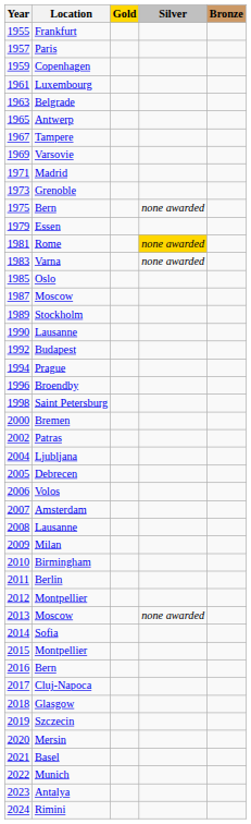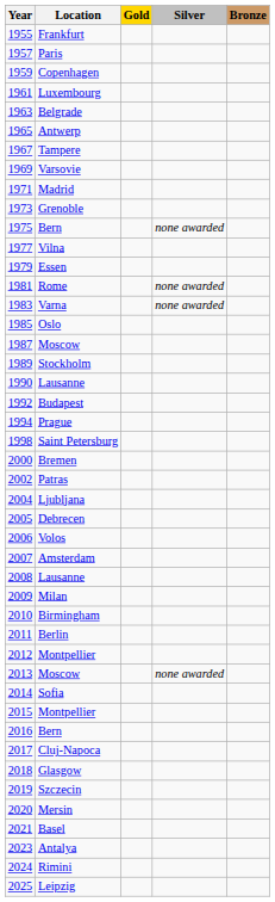 <table class="wikitable">
 <tr>
 <th>Year</th>
 <th>Location</th>
 <th style="background-color:gold;">Gold</th>
 <th style="background-color:silver;">Silver</th>
 <th style="background-color:#cc9966;">Bronze</th>
 </tr>
 <tr>
 <td><a href='#'>1955</a></td>
 <td> <a href='#'>Frankfurt</a></td>
 <td></td>
 <td></td>
 <td></td>
 </tr>
 <tr>
 <td><a href='#'>1957</a></td>
 <td> <a href='#'>Paris</a></td>
 <td></td>
 <td></td>
 <td></td>
 </tr>
 <tr>
 <td><a href='#'>1959</a></td>
 <td> <a href='#'>Copenhagen</a></td>
 <td></td>
 <td></td>
 <td></td>
 </tr>
 <tr>
 <td><a href='#'>1961</a></td>
 <td> <a href='#'>Luxembourg</a></td>
 <td></td>
 <td></td>
 <td></td>
 </tr>
 <tr>
 <td><a href='#'>1963</a></td>
 <td> <a href='#'>Belgrade</a></td>
 <td></td>
 <td></td>
 <td></td>
 </tr>
 <tr>
 <td><a href='#'>1965</a></td>
 <td> <a href='#'>Antwerp</a></td>
 <td></td>
 <td></td>
 <td></td>
 </tr>
 <tr>
 <td><a href='#'>1967</a></td>
 <td> <a href='#'>Tampere</a></td>
 <td></td>
 <td></td>
 <td></td>
 </tr>
 <tr>
 <td><a href='#'>1969</a></td>
 <td> <a href='#'>Varsovie</a></td>
 <td></td>
 <td></td>
 <td></td>
 </tr>
 <tr>
 <td><a href='#'>1971</a></td>
 <td> <a href='#'>Madrid</a></td>
 <td></td>
 <td></td>
 <td></td>
 </tr>
 <tr>
 <td><a href='#'>1973</a></td>
 <td> <a href='#'>Grenoble</a></td>
 <td></td>
 <td></td>
 <td></td>
 </tr>
 <tr>
 <td><a href='#'>1975</a></td>
 <td> <a href='#'>Bern</a></td>
 <td><br></td>
 <td><em>none awarded</em></td>
 <td></td>
 </tr>
 <tr>
+<td><a href='#'>1977</a></td>
+<td> <a href='#'>Vilna</a></td>
+<td></td>
+<td></td>
+<td></td>
+</tr>
+<tr>
 <td><a href='#'>1979</a></td>
 <td> <a href='#'>Essen</a></td>
 <td></td>
 <td></td>
 <td></td>
 </tr>
 <tr>
 <td><a href='#'>1981</a></td>
 <td> <a href='#'>Rome</a></td>
 <td> <br> </td>
-<td style="background: gold;"><em>none awarded</em></td>
+<td><em>none awarded</em></td>
 <td></td>
 </tr>
 <tr>
 <td><a href='#'>1983</a></td>
 <td> <a href='#'>Varna</a></td>
 <td> <br> </td>
 <td><em>none awarded</em></td>
 <td></td>
 </tr>
 <tr>
 <td><a href='#'>1985</a></td>
 <td> <a href='#'>Oslo</a></td>
 <td></td>
 <td></td>
 <td></td>
 </tr>
 <tr>
 <td><a href='#'>1987</a></td>
 <td> <a href='#'>Moscow</a></td>
 <td></td>
 <td></td>
 <td></td>
 </tr>
 <tr>
 <td><a href='#'>1989</a></td>
 <td> <a href='#'>Stockholm</a></td>
 <td></td>
 <td></td>
 <td></td>
 </tr>
 <tr>
 <td><a href='#'>1990</a></td>
 <td> <a href='#'>Lausanne</a></td>
 <td></td>
 <td></td>
 <td></td>
 </tr>
 <tr>
 <td><a href='#'>1992</a></td>
 <td> <a href='#'>Budapest</a></td>
 <td></td>
 <td></td>
 <td></td>
 </tr>
 <tr>
 <td><a href='#'>1994</a></td>
 <td> <a href='#'>Prague</a></td>
-<td></td>
-<td></td>
-<td></td>
-</tr>
-<tr>
-<td><a href='#'>1996</a></td>
-<td> <a href='#'>Broendby</a></td>
 <td></td>
 <td></td>
 <td></td>
 </tr>
 <tr>
 <td><a href='#'>1998</a></td>
 <td> <a href='#'>Saint Petersburg</a></td>
 <td></td>
 <td></td>
 <td></td>
 </tr>
 <tr>
 <td><a href='#'>2000</a></td>
 <td> <a href='#'>Bremen</a></td>
 <td></td>
 <td></td>
 <td></td>
 </tr>
 <tr>
 <td><a href='#'>2002</a></td>
 <td> <a href='#'>Patras</a></td>
 <td></td>
 <td></td>
 <td></td>
 </tr>
 <tr>
 <td><a href='#'>2004</a></td>
 <td> <a href='#'>Ljubljana</a></td>
 <td></td>
 <td></td>
 <td></td>
 </tr>
 <tr>
 <td><a href='#'>2005</a></td>
 <td> <a href='#'>Debrecen</a></td>
 <td></td>
 <td></td>
 <td></td>
 </tr>
 <tr>
 <td><a href='#'>2006</a></td>
 <td> <a href='#'>Volos</a></td>
 <td></td>
 <td></td>
 <td></td>
 </tr>
 <tr>
 <td><a href='#'>2007</a></td>
 <td> <a href='#'>Amsterdam</a></td>
 <td></td>
 <td></td>
 <td> <br> </td>
 </tr>
 <tr>
 <td><a href='#'>2008</a></td>
 <td> <a href='#'>Lausanne</a></td>
 <td></td>
 <td></td>
 <td></td>
 </tr>
 <tr>
 <td><a href='#'>2009</a></td>
 <td> <a href='#'>Milan</a></td>
 <td></td>
 <td></td>
 <td> <br> </td>
 </tr>
 <tr>
 <td><a href='#'>2010</a></td>
 <td> <a href='#'>Birmingham</a></td>
 <td></td>
 <td></td>
 <td> <br> </td>
 </tr>
 <tr>
 <td><a href='#'>2011</a></td>
 <td> <a href='#'>Berlin</a></td>
 <td></td>
 <td></td>
 <td></td>
 </tr>
 <tr>
 <td><a href='#'>2012</a></td>
 <td> <a href='#'>Montpellier</a></td>
 <td></td>
 <td></td>
 <td> <br> </td>
 </tr>
 <tr>
 <td><a href='#'>2013</a></td>
 <td> <a href='#'>Moscow</a></td>
 <td> <br> </td>
 <td><em>none awarded</em></td>
 <td></td>
 </tr>
 <tr>
 <td><a href='#'>2014</a></td>
 <td> <a href='#'>Sofia</a></td>
 <td></td>
 <td></td>
 <td> <br> </td>
 </tr>
 <tr>
 <td><a href='#'>2015</a></td>
 <td> <a href='#'>Montpellier</a></td>
 <td></td>
 <td></td>
 <td></td>
 </tr>
 <tr>
 <td><a href='#'>2016</a></td>
 <td> <a href='#'>Bern</a></td>
 <td></td>
 <td></td>
 <td></td>
 </tr>
 <tr>
 <td><a href='#'>2017</a></td>
 <td> <a href='#'>Cluj-Napoca</a></td>
 <td></td>
 <td></td>
 <td></td>
 </tr>
 <tr>
 <td><a href='#'>2018</a></td>
 <td> <a href='#'>Glasgow</a></td>
 <td></td>
 <td></td>
 <td></td>
 </tr>
 <tr>
 <td><a href='#'>2019</a></td>
 <td> <a href='#'>Szczecin</a></td>
 <td></td>
 <td></td>
 <td></td>
 </tr>
 <tr>
 <td><a href='#'>2020</a></td>
 <td> <a href='#'>Mersin</a></td>
 <td></td>
 <td></td>
 <td></td>
 </tr>
 <tr>
 <td><a href='#'>2021</a></td>
 <td> <a href='#'>Basel</a></td>
 <td></td>
 <td></td>
 <td></td>
 </tr>
 <tr>
-<td><a href='#'>2022</a></td>
-<td> <a href='#'>Munich</a></td>
-<td></td>
-<td></td>
-<td></td>
-</tr>
-<tr>
 <td><a href='#'>2023</a></td>
 <td> <a href='#'>Antalya</a></td>
 <td></td>
 <td></td>
 <td></td>
 </tr>
 <tr>
 <td><a href='#'>2024</a></td>
 <td> <a href='#'>Rimini</a></td>
 <td></td>
 <td></td>
 <td></td>
 </tr>
+<tr>
+<td><a href='#'>2025</a></td>
+<td> <a href='#'>Leipzig</a></td>
+<td></td>
+<td></td>
+<td></td>
+</tr>
 </table>
